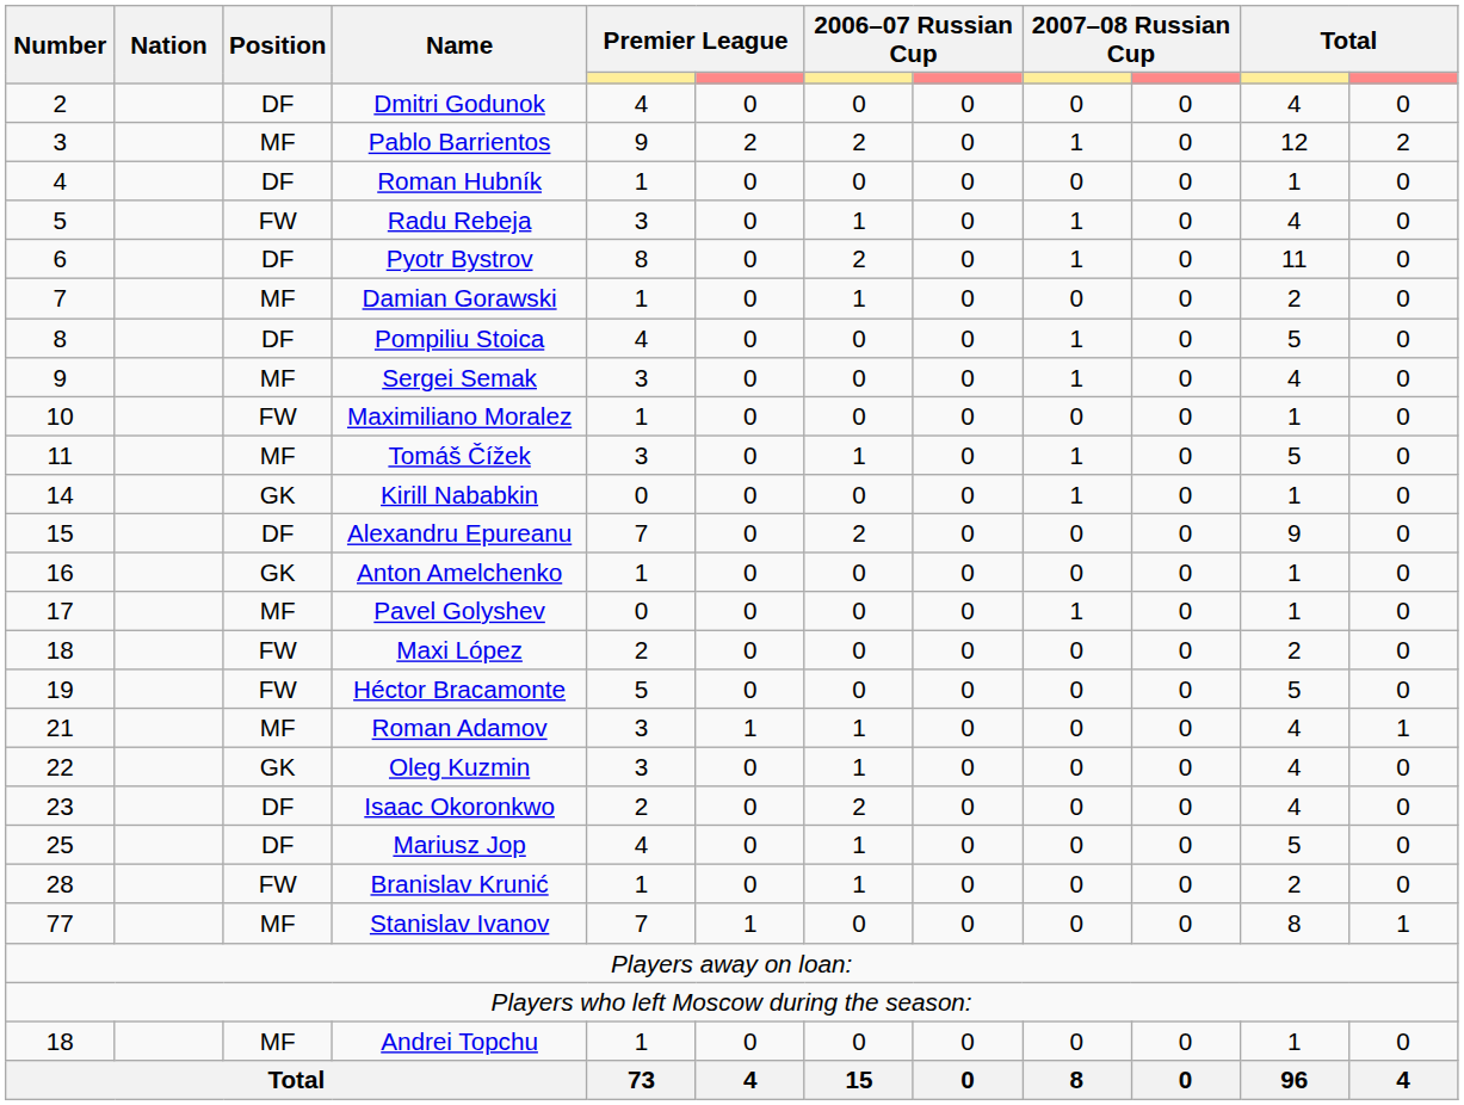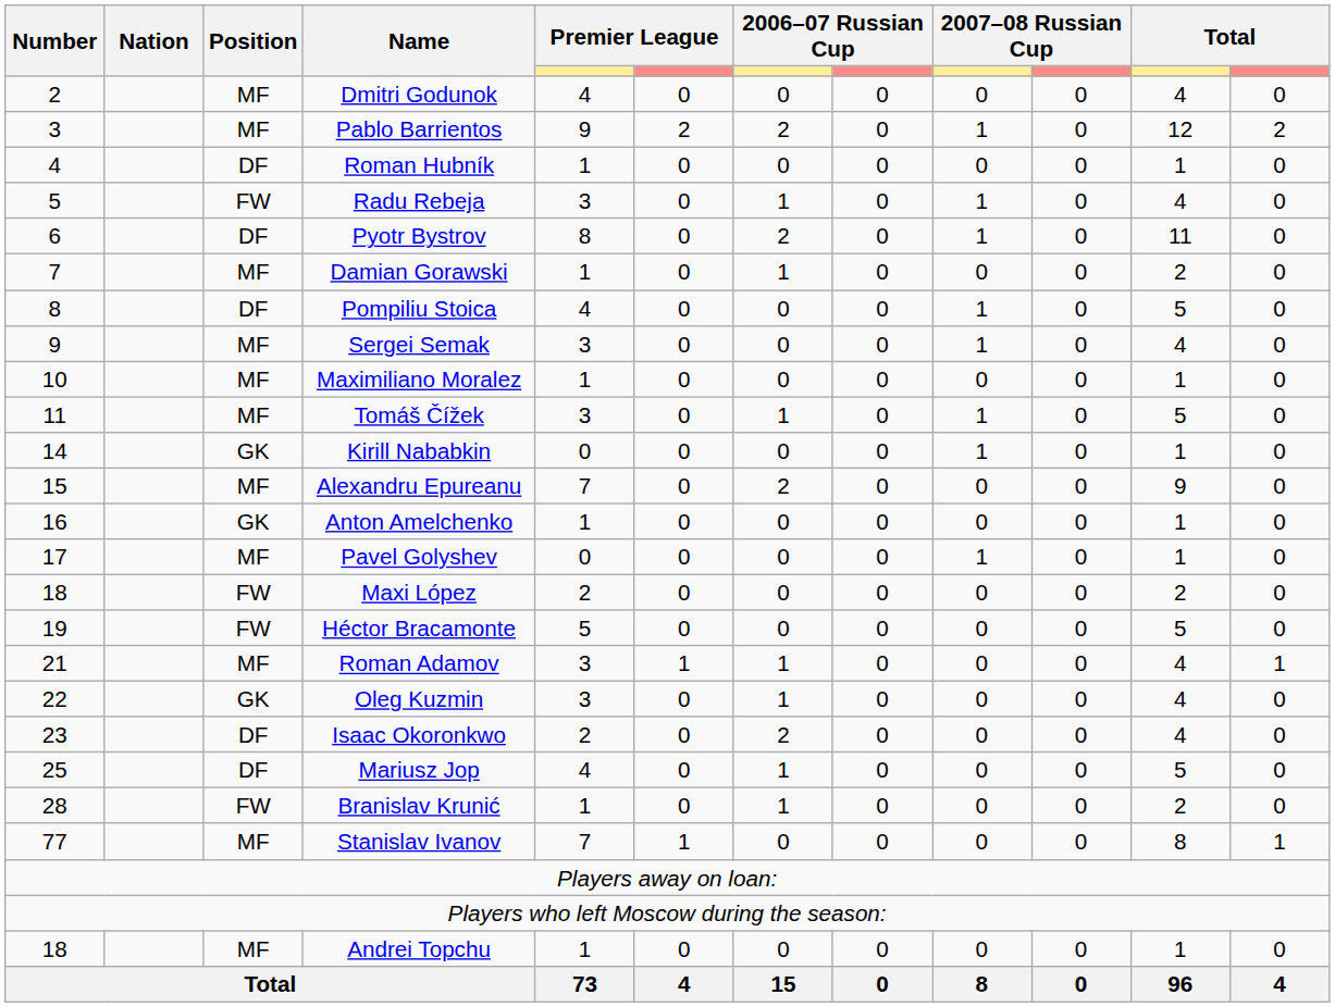 <table class="wikitable" style="font-size: 95%; text-align: center;">
 <tr>
 <th rowspan=2 width=60>Number</th>
 <th rowspan=2 width=60>Nation</th>
 <th rowspan=2 width=60>Position</th>
 <th rowspan=2 width=150>Name</th>
 <th colspan=2>Premier League</th>
 <th colspan=2>2006–07 Russian Cup</th>
 <th colspan=2>2007–08 Russian Cup</th>
 <th colspan=2>Total</th>
 </tr>
 <tr>
 <th style="width:60px; background:#fe9;"></th>
 <th style="width:60px; background:#ff8888;"></th>
 <th style="width:60px; background:#fe9;"></th>
 <th style="width:60px; background:#ff8888;"></th>
 <th style="width:60px; background:#fe9;"></th>
 <th style="width:60px; background:#ff8888;"></th>
 <th style="width:60px; background:#fe9;"></th>
 <th style="width:60px; background:#ff8888;"></th>
 </tr>
 <tr>
 <td>2</td>
 <td></td>
-<td>DF</td>
+<td>MF</td>
 <td><a href='#'>Dmitri Godunok</a></td>
 <td>4</td>
 <td>0</td>
 <td>0</td>
 <td>0</td>
 <td>0</td>
 <td>0</td>
 <td>4</td>
 <td>0</td>
 </tr>
 <tr>
 <td>3</td>
 <td></td>
 <td>MF</td>
 <td><a href='#'>Pablo Barrientos</a></td>
 <td>9</td>
 <td>2</td>
 <td>2</td>
 <td>0</td>
 <td>1</td>
 <td>0</td>
 <td>12</td>
 <td>2</td>
 </tr>
 <tr>
 <td>4</td>
 <td></td>
 <td>DF</td>
 <td><a href='#'>Roman Hubník</a></td>
 <td>1</td>
 <td>0</td>
 <td>0</td>
 <td>0</td>
 <td>0</td>
 <td>0</td>
 <td>1</td>
 <td>0</td>
 </tr>
 <tr>
 <td>5</td>
 <td></td>
 <td>FW</td>
 <td><a href='#'>Radu Rebeja</a></td>
 <td>3</td>
 <td>0</td>
 <td>1</td>
 <td>0</td>
 <td>1</td>
 <td>0</td>
 <td>4</td>
 <td>0</td>
 </tr>
 <tr>
 <td>6</td>
 <td></td>
 <td>DF</td>
 <td><a href='#'>Pyotr Bystrov</a></td>
 <td>8</td>
 <td>0</td>
 <td>2</td>
 <td>0</td>
 <td>1</td>
 <td>0</td>
 <td>11</td>
 <td>0</td>
 </tr>
 <tr>
 <td>7</td>
 <td></td>
 <td>MF</td>
 <td><a href='#'>Damian Gorawski</a></td>
 <td>1</td>
 <td>0</td>
 <td>1</td>
 <td>0</td>
 <td>0</td>
 <td>0</td>
 <td>2</td>
 <td>0</td>
 </tr>
 <tr>
 <td>8</td>
 <td></td>
 <td>DF</td>
 <td><a href='#'>Pompiliu Stoica</a></td>
 <td>4</td>
 <td>0</td>
 <td>0</td>
 <td>0</td>
 <td>1</td>
 <td>0</td>
 <td>5</td>
 <td>0</td>
 </tr>
 <tr>
 <td>9</td>
 <td></td>
 <td>MF</td>
 <td><a href='#'>Sergei Semak</a></td>
 <td>3</td>
 <td>0</td>
 <td>0</td>
 <td>0</td>
 <td>1</td>
 <td>0</td>
 <td>4</td>
 <td>0</td>
 </tr>
 <tr>
 <td>10</td>
 <td></td>
-<td>FW</td>
+<td>MF</td>
 <td><a href='#'>Maximiliano Moralez</a></td>
 <td>1</td>
 <td>0</td>
 <td>0</td>
 <td>0</td>
 <td>0</td>
 <td>0</td>
 <td>1</td>
 <td>0</td>
 </tr>
 <tr>
 <td>11</td>
 <td></td>
 <td>MF</td>
 <td><a href='#'>Tomáš Čížek</a></td>
 <td>3</td>
 <td>0</td>
 <td>1</td>
 <td>0</td>
 <td>1</td>
 <td>0</td>
 <td>5</td>
 <td>0</td>
 </tr>
 <tr>
 <td>14</td>
 <td></td>
 <td>GK</td>
 <td><a href='#'>Kirill Nababkin</a></td>
 <td>0</td>
 <td>0</td>
 <td>0</td>
 <td>0</td>
 <td>1</td>
 <td>0</td>
 <td>1</td>
 <td>0</td>
 </tr>
 <tr>
 <td>15</td>
 <td></td>
-<td>DF</td>
+<td>MF</td>
 <td><a href='#'>Alexandru Epureanu</a></td>
 <td>7</td>
 <td>0</td>
 <td>2</td>
 <td>0</td>
 <td>0</td>
 <td>0</td>
 <td>9</td>
 <td>0</td>
 </tr>
 <tr>
 <td>16</td>
 <td></td>
 <td>GK</td>
 <td><a href='#'>Anton Amelchenko</a></td>
 <td>1</td>
 <td>0</td>
 <td>0</td>
 <td>0</td>
 <td>0</td>
 <td>0</td>
 <td>1</td>
 <td>0</td>
 </tr>
 <tr>
 <td>17</td>
 <td></td>
 <td>MF</td>
 <td><a href='#'>Pavel Golyshev</a></td>
 <td>0</td>
 <td>0</td>
 <td>0</td>
 <td>0</td>
 <td>1</td>
 <td>0</td>
 <td>1</td>
 <td>0</td>
 </tr>
 <tr>
 <td>18</td>
 <td></td>
 <td>FW</td>
 <td><a href='#'>Maxi López</a></td>
 <td>2</td>
 <td>0</td>
 <td>0</td>
 <td>0</td>
 <td>0</td>
 <td>0</td>
 <td>2</td>
 <td>0</td>
 </tr>
 <tr>
 <td>19</td>
 <td></td>
 <td>FW</td>
 <td><a href='#'>Héctor Bracamonte</a></td>
 <td>5</td>
 <td>0</td>
 <td>0</td>
 <td>0</td>
 <td>0</td>
 <td>0</td>
 <td>5</td>
 <td>0</td>
 </tr>
 <tr>
 <td>21</td>
 <td></td>
 <td>MF</td>
 <td><a href='#'>Roman Adamov</a></td>
 <td>3</td>
 <td>1</td>
 <td>1</td>
 <td>0</td>
 <td>0</td>
 <td>0</td>
 <td>4</td>
 <td>1</td>
 </tr>
 <tr>
 <td>22</td>
 <td></td>
 <td>GK</td>
 <td><a href='#'>Oleg Kuzmin</a></td>
 <td>3</td>
 <td>0</td>
 <td>1</td>
 <td>0</td>
 <td>0</td>
 <td>0</td>
 <td>4</td>
 <td>0</td>
 </tr>
 <tr>
 <td>23</td>
 <td></td>
 <td>DF</td>
 <td><a href='#'>Isaac Okoronkwo</a></td>
 <td>2</td>
 <td>0</td>
 <td>2</td>
 <td>0</td>
 <td>0</td>
 <td>0</td>
 <td>4</td>
 <td>0</td>
 </tr>
 <tr>
 <td>25</td>
 <td></td>
 <td>DF</td>
 <td><a href='#'>Mariusz Jop</a></td>
 <td>4</td>
 <td>0</td>
 <td>1</td>
 <td>0</td>
 <td>0</td>
 <td>0</td>
 <td>5</td>
 <td>0</td>
 </tr>
 <tr>
 <td>28</td>
 <td></td>
 <td>FW</td>
 <td><a href='#'>Branislav Krunić</a></td>
 <td>1</td>
 <td>0</td>
 <td>1</td>
 <td>0</td>
 <td>0</td>
 <td>0</td>
 <td>2</td>
 <td>0</td>
 </tr>
 <tr>
 <td>77</td>
 <td></td>
 <td>MF</td>
 <td><a href='#'>Stanislav Ivanov</a></td>
 <td>7</td>
 <td>1</td>
 <td>0</td>
 <td>0</td>
 <td>0</td>
 <td>0</td>
 <td>8</td>
 <td>1</td>
 </tr>
 <tr>
 <td colspan="14"><em>Players away on loan:</em></td>
 </tr>
 <tr>
 <td colspan="14"><em>Players who left Moscow during the season:</em></td>
 </tr>
 <tr>
 <td>18</td>
 <td></td>
 <td>MF</td>
 <td><a href='#'>Andrei Topchu</a></td>
 <td>1</td>
 <td>0</td>
 <td>0</td>
 <td>0</td>
 <td>0</td>
 <td>0</td>
 <td>1</td>
 <td>0</td>
 </tr>
 <tr>
 <th colspan=4>Total</th>
 <th>73</th>
 <th>4</th>
 <th>15</th>
 <th>0</th>
 <th>8</th>
 <th>0</th>
 <th>96</th>
 <th>4</th>
 </tr>
 </table>
